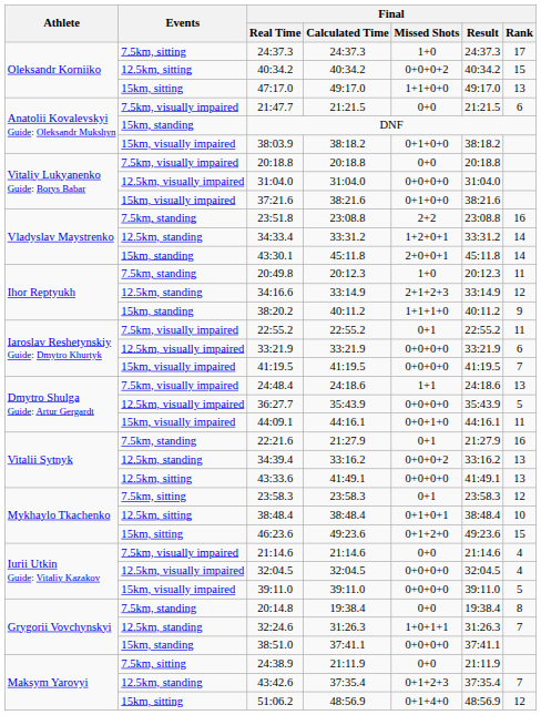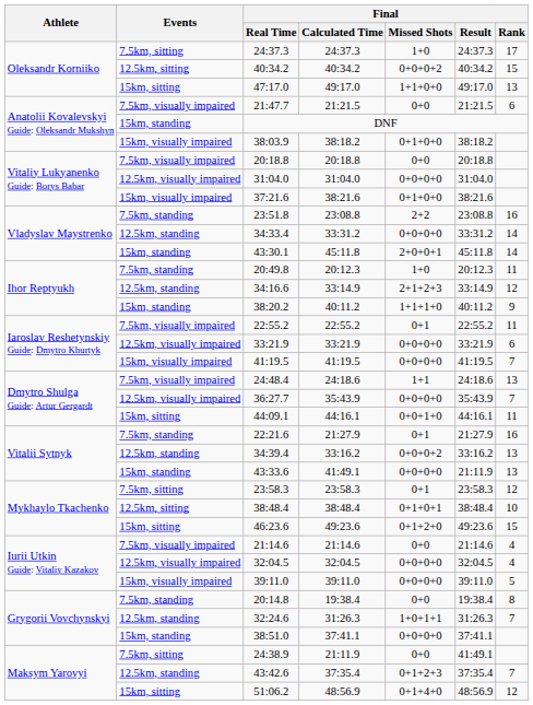 <table class="wikitable" style="font-size:100%">
 <tr>
 <th rowspan="2">Athlete</th>
 <th rowspan="2">Events</th>
 <th colspan="5">Final</th>
 </tr>
 <tr>
 <th>Real Time</th>
 <th>Calculated Time</th>
 <th>Missed Shots</th>
 <th>Result</th>
 <th>Rank</th>
 </tr>
 <tr>
 <td rowspan=3><a href='#'>Oleksandr Korniiko</a></td>
 <td><a href='#'>7.5km, sitting</a></td>
 <td align="center">24:37.3</td>
 <td align="center">24:37.3</td>
 <td align="center">1+0</td>
 <td align="center">24:37.3</td>
 <td align="center">17</td>
 </tr>
 <tr>
 <td><a href='#'>12.5km, sitting</a></td>
 <td align="center">40:34.2</td>
 <td align="center">40:34.2</td>
 <td align="center">0+0+0+2</td>
 <td align="center">40:34.2</td>
 <td align="center">15</td>
 </tr>
 <tr>
 <td><a href='#'>15km, sitting</a></td>
 <td align="center">47:17.0</td>
 <td align="center">49:17.0</td>
 <td align="center">1+1+0+0</td>
 <td align="center">49:17.0</td>
 <td align="center">13</td>
 </tr>
 <tr>
 <td rowspan=3><a href='#'>Anatolii Kovalevskyi</a><br><small><a href='#'>Guide</a>: <a href='#'>Oleksandr Mukshyn</a></small></td>
 <td><a href='#'>7.5km, visually impaired</a></td>
 <td align="center">21:47.7</td>
 <td align="center">21:21.5</td>
 <td align="center">0+0</td>
 <td align="center">21:21.5</td>
 <td align="center">6</td>
 </tr>
 <tr>
 <td><a href='#'>15km, standing</a></td>
 <td align="center" colspan=5>DNF</td>
 </tr>
 <tr>
 <td><a href='#'>15km, visually impaired</a></td>
 <td align="center">38:03.9</td>
 <td align="center">38:18.2</td>
 <td align="center">0+1+0+0</td>
 <td align="center">38:18.2</td>
 <td align="center"></td>
 </tr>
 <tr>
 <td rowspan=3><a href='#'>Vitaliy Lukyanenko</a><br><small><a href='#'>Guide</a>: <a href='#'>Borys Babar</a></small></td>
 <td><a href='#'>7.5km, visually impaired</a></td>
 <td align="center">20:18.8</td>
 <td align="center">20:18.8</td>
 <td align="center">0+0</td>
 <td align="center">20:18.8</td>
 <td align="center"></td>
 </tr>
 <tr>
 <td><a href='#'>12.5km, visually impaired</a></td>
 <td align="center">31:04.0</td>
 <td align="center">31:04.0</td>
 <td align="center">0+0+0+0</td>
 <td align="center">31:04.0</td>
 <td align="center"></td>
 </tr>
 <tr>
 <td><a href='#'>15km, visually impaired</a></td>
 <td align="center">37:21.6</td>
 <td align="center">38:21.6</td>
 <td align="center">0+1+0+0</td>
 <td align="center">38:21.6</td>
 <td align="center"></td>
 </tr>
 <tr>
 <td rowspan=3><a href='#'>Vladyslav Maystrenko</a></td>
 <td><a href='#'>7.5km, standing</a></td>
 <td align="center">23:51.8</td>
 <td align="center">23:08.8</td>
 <td align="center">2+2</td>
 <td align="center">23:08.8</td>
 <td align="center">16</td>
 </tr>
 <tr>
 <td><a href='#'>12.5km, standing</a></td>
 <td align="center">34:33.4</td>
 <td align="center">33:31.2</td>
-<td align="center">1+2+0+1</td>
+<td align="center">0+0+0+0</td>
 <td align="center">33:31.2</td>
 <td align="center">14</td>
 </tr>
 <tr>
 <td><a href='#'>15km, standing</a></td>
 <td align="center">43:30.1</td>
 <td align="center">45:11.8</td>
 <td align="center">2+0+0+1</td>
 <td align="center">45:11.8</td>
 <td align="center">14</td>
 </tr>
 <tr>
 <td rowspan=3><a href='#'>Ihor Reptyukh</a></td>
 <td><a href='#'>7.5km, standing</a></td>
 <td align="center">20:49.8</td>
 <td align="center">20:12.3</td>
 <td align="center">1+0</td>
 <td align="center">20:12.3</td>
 <td align="center">11</td>
 </tr>
 <tr>
 <td><a href='#'>12.5km, standing</a></td>
 <td align="center">34:16.6</td>
 <td align="center">33:14.9</td>
 <td align="center">2+1+2+3</td>
 <td align="center">33:14.9</td>
 <td align="center">12</td>
 </tr>
 <tr>
 <td><a href='#'>15km, standing</a></td>
 <td align="center">38:20.2</td>
 <td align="center">40:11.2</td>
 <td align="center">1+1+1+0</td>
 <td align="center">40:11.2</td>
 <td align="center">9</td>
 </tr>
 <tr>
 <td rowspan=3><a href='#'>Iaroslav Reshetynskiy</a><br><small><a href='#'>Guide</a>: <a href='#'>Dmytro Khurtyk</a></small></td>
 <td><a href='#'>7.5km, visually impaired</a></td>
 <td align="center">22:55.2</td>
 <td align="center">22:55.2</td>
 <td align="center">0+1</td>
 <td align="center">22:55.2</td>
 <td align="center">11</td>
 </tr>
 <tr>
 <td><a href='#'>12.5km, visually impaired</a></td>
 <td align="center">33:21.9</td>
 <td align="center">33:21.9</td>
 <td align="center">0+0+0+0</td>
 <td align="center">33:21.9</td>
 <td align="center">6</td>
 </tr>
 <tr>
 <td><a href='#'>15km, visually impaired</a></td>
 <td align="center">41:19.5</td>
 <td align="center">41:19.5</td>
 <td align="center">0+0+0+0</td>
 <td align="center">41:19.5</td>
 <td align="center">7</td>
 </tr>
 <tr>
 <td rowspan=3><a href='#'>Dmytro Shulga</a><br><small><a href='#'>Guide</a>: <a href='#'>Artur Gergardt</a></small></td>
 <td><a href='#'>7.5km, visually impaired</a></td>
 <td align="center">24:48.4</td>
 <td align="center">24:18.6</td>
 <td align="center">1+1</td>
 <td align="center">24:18.6</td>
 <td align="center">13</td>
 </tr>
 <tr>
 <td><a href='#'>12.5km, visually impaired</a></td>
 <td align="center">36:27.7</td>
 <td align="center">35:43.9</td>
 <td align="center">0+0+0+0</td>
 <td align="center">35:43.9</td>
-<td align="center">5</td>
+<td align="center">7</td>
 </tr>
 <tr>
-<td><a href='#'>15km, visually impaired</a></td>
+<td><a href='#'>15km, sitting</a></td>
 <td align="center">44:09.1</td>
 <td align="center">44:16.1</td>
 <td align="center">0+0+1+0</td>
 <td align="center">44:16.1</td>
 <td align="center">11</td>
 </tr>
 <tr>
 <td rowspan=3><a href='#'>Vitalii Sytnyk</a></td>
 <td><a href='#'>7.5km, standing</a></td>
 <td align="center">22:21.6</td>
 <td align="center">21:27.9</td>
 <td align="center">0+1</td>
 <td align="center">21:27.9</td>
 <td align="center">16</td>
 </tr>
 <tr>
 <td><a href='#'>12.5km, standing</a></td>
 <td align="center">34:39.4</td>
 <td align="center">33:16.2</td>
 <td align="center">0+0+0+2</td>
 <td align="center">33:16.2</td>
 <td align="center">13</td>
 </tr>
 <tr>
-<td><a href='#'>12.5km, sitting</a></td>
+<td><a href='#'>15km, standing</a></td>
 <td align="center">43:33.6</td>
 <td align="center">41:49.1</td>
 <td align="center">0+0+0+0</td>
-<td align="center">41:49.1</td>
+<td align="center">21:11.9</td>
 <td align="center">13</td>
 </tr>
 <tr>
 <td rowspan=3><a href='#'>Mykhaylo Tkachenko</a></td>
 <td><a href='#'>7.5km, sitting</a></td>
 <td align="center">23:58.3</td>
 <td align="center">23:58.3</td>
 <td align="center">0+1</td>
 <td align="center">23:58.3</td>
 <td align="center">12</td>
 </tr>
 <tr>
 <td><a href='#'>12.5km, sitting</a></td>
 <td align="center">38:48.4</td>
 <td align="center">38:48.4</td>
 <td align="center">0+1+0+1</td>
 <td align="center">38:48.4</td>
 <td align="center">10</td>
 </tr>
 <tr>
 <td><a href='#'>15km, sitting</a></td>
 <td align="center">46:23.6</td>
 <td align="center">49:23.6</td>
 <td align="center">0+1+2+0</td>
 <td align="center">49:23.6</td>
 <td align="center">15</td>
 </tr>
 <tr>
 <td rowspan=3><a href='#'>Iurii Utkin</a><br><small><a href='#'>Guide</a>: <a href='#'>Vitaliy Kazakov</a></small></td>
 <td><a href='#'>7.5km, visually impaired</a></td>
 <td align="center">21:14.6</td>
 <td align="center">21:14.6</td>
 <td align="center">0+0</td>
 <td align="center">21:14.6</td>
 <td align="center">4</td>
 </tr>
 <tr>
 <td><a href='#'>12.5km, visually impaired</a></td>
 <td align="center">32:04.5</td>
 <td align="center">32:04.5</td>
 <td align="center">0+0+0+0</td>
 <td align="center">32:04.5</td>
 <td align="center">4</td>
 </tr>
 <tr>
 <td><a href='#'>15km, visually impaired</a></td>
 <td align="center">39:11.0</td>
 <td align="center">39:11.0</td>
 <td align="center">0+0+0+0</td>
 <td align="center">39:11.0</td>
 <td align="center">5</td>
 </tr>
 <tr>
 <td rowspan=3><a href='#'>Grygorii Vovchynskyi</a></td>
 <td><a href='#'>7.5km, standing</a></td>
 <td align="center">20:14.8</td>
 <td align="center">19:38.4</td>
 <td align="center">0+0</td>
 <td align="center">19:38.4</td>
 <td align="center">8</td>
 </tr>
 <tr>
 <td><a href='#'>12.5km, standing</a></td>
 <td align="center">32:24.6</td>
 <td align="center">31:26.3</td>
 <td align="center">1+0+1+1</td>
 <td align="center">31:26.3</td>
 <td align="center">7</td>
 </tr>
 <tr>
 <td><a href='#'>15km, standing</a></td>
 <td align="center">38:51.0</td>
 <td align="center">37:41.1</td>
 <td align="center">0+0+0+0</td>
 <td align="center">37:41.1</td>
 <td align="center"></td>
 </tr>
 <tr>
 <td rowspan=3><a href='#'>Maksym Yarovyi</a></td>
 <td><a href='#'>7.5km, sitting</a></td>
 <td align="center">24:38.9</td>
 <td align="center">21:11.9</td>
 <td align="center">0+0</td>
-<td align="center">21:11.9</td>
+<td align="center">41:49.1</td>
 <td align="center"></td>
 </tr>
 <tr>
 <td><a href='#'>12.5km, standing</a></td>
 <td align="center">43:42.6</td>
 <td align="center">37:35.4</td>
 <td align="center">0+1+2+3</td>
 <td align="center">37:35.4</td>
 <td align="center">7</td>
 </tr>
 <tr>
 <td><a href='#'>15km, sitting</a></td>
 <td align="center">51:06.2</td>
 <td align="center">48:56.9</td>
 <td align="center">0+1+4+0</td>
 <td align="center">48:56.9</td>
 <td align="center">12</td>
 </tr>
 </table>
